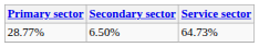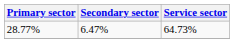 <table class="wikitable" border="1">
 <tr>
 <th><a href='#'>Primary sector</a></th>
 <th><a href='#'>Secondary sector</a></th>
 <th><a href='#'>Service sector</a></th>
 </tr>
 <tr>
 <td>28.77%</td>
-<td>6.50%</td>
+<td>6.47%</td>
 <td>64.73%</td>
 </tr>
 <tr>
 </tr>
 </table>
